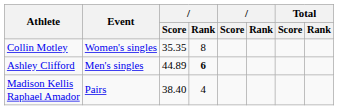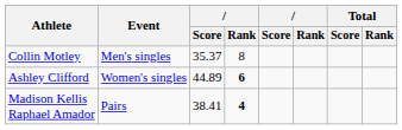 <table class=wikitable style=font-size:90%;text-align:center>
 <tr>
 <th rowspan=2>Athlete</th>
 <th rowspan=2>Event</th>
 <th colspan=2> / </th>
 <th colspan=2> / </th>
 <th colspan=2>Total</th>
 </tr>
 <tr style=font-size:95%>
 <th>Score</th>
 <th>Rank</th>
 <th>Score</th>
 <th>Rank</th>
 <th>Score</th>
 <th>Rank</th>
 </tr>
 <tr>
 <td align=left><a href='#'>Collin Motley</a></td>
-<td align=left><a href='#'>Women's singles</a></td>
-<td>35.35</td>
+<td align=left><a href='#'>Men's singles</a></td>
+<td>35.37</td>
 <td>8</td>
 <td></td>
 <td></td>
 <td></td>
 <td></td>
 </tr>
 <tr>
 <td align=left><a href='#'>Ashley Clifford</a></td>
-<td align=left><a href='#'>Men's singles</a></td>
+<td align=left><a href='#'>Women's singles</a></td>
 <td>44.89</td>
 <td><strong>6</strong></td>
 <td></td>
 <td></td>
 <td></td>
 <td></td>
 </tr>
 <tr>
 <td align=left><a href='#'>Madison Kellis</a><br><a href='#'>Raphael Amador</a></td>
 <td align=left><a href='#'>Pairs</a></td>
-<td>38.40</td>
-<td>4</td>
+<td>38.41</td>
+<td><strong>4</strong></td>
 <td></td>
 <td></td>
 <td></td>
 <td></td>
 </tr>
 </table>
